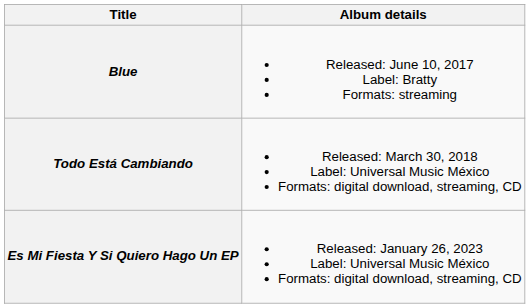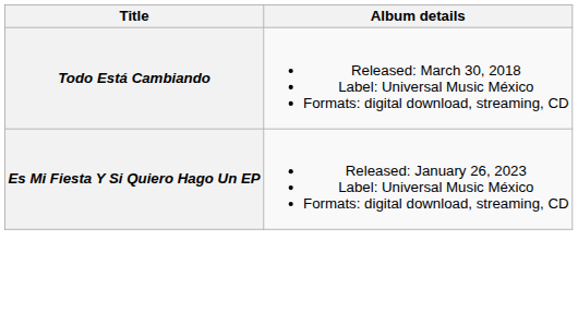 <table class="wikitable plainrowheaders" style="text-align:center;">
 <tr>
 <th scope="col">Title</th>
 <th scope="col">Album details</th>
-</tr>
-<tr>
-<th scope="row"><em>Blue</em></th>
-<td><br><ul><li>Released: June 10, 2017</li><li>Label: Bratty</li><li>Formats: streaming</li></ul></td>
 </tr>
 <tr>
 <th scope="row"><em>Todo Está Cambiando</em></th>
 <td><br><ul><li>Released: March 30, 2018</li><li>Label: Universal Music México</li><li>Formats: digital download, streaming, CD</li></ul></td>
 </tr>
 <tr>
 <th scope="row"><em>Es Mi Fiesta Y Si Quiero Hago Un EP</em></th>
 <td><br><ul><li>Released: January 26, 2023</li><li>Label: Universal Music México</li><li>Formats: digital download, streaming, CD</li></ul></td>
 </tr>
 </table>
